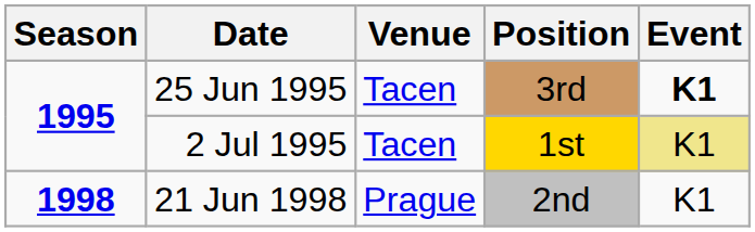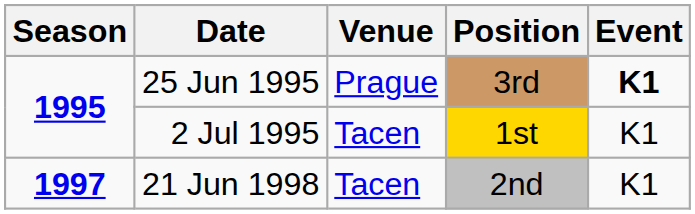 <table class="wikitable" style="text-align:center; font-size:95%;">
 <tr>
 <th>Season</th>
 <th>Date</th>
 <th>Venue</th>
 <th>Position</th>
 <th>Event</th>
 </tr>
 <tr>
 <td rowspan=2><strong><a href='#'>1995</a></strong></td>
 <td align=right>25 Jun 1995</td>
-<td align=left><a href='#'>Tacen</a></td>
+<td align=left><a href='#'>Prague</a></td>
 <td bgcolor=cc9966>3rd</td>
 <td><strong>K1</strong></td>
 </tr>
 <tr>
 <td align=right>2 Jul 1995</td>
 <td align=left><a href='#'>Tacen</a></td>
 <td bgcolor=gold>1st</td>
-<td style="background: khaki;">K1</td>
+<td>K1</td>
 </tr>
 <tr>
-<td><strong><a href='#'>1998</a></strong></td>
+<td><strong><a href='#'>1997</a></strong></td>
 <td align=right>21 Jun 1998</td>
-<td align=left><a href='#'>Prague</a></td>
+<td align=left><a href='#'>Tacen</a></td>
 <td bgcolor=silver>2nd</td>
 <td>K1</td>
 </tr>
 </table>
